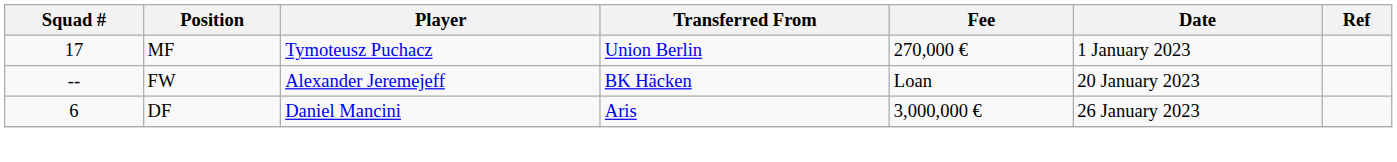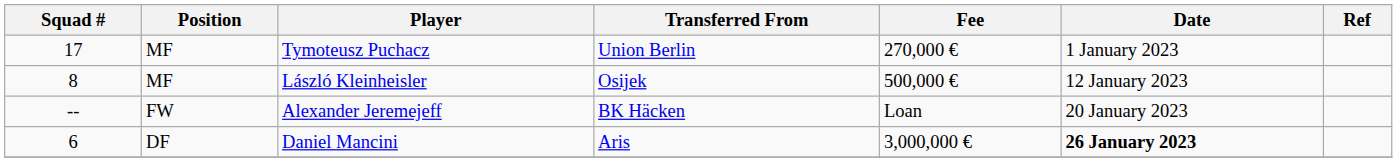 <table class="wikitable sortable" style="width:90%; text-align:center; font-size:95%; text-align:left;">
 <tr>
 <th><strong>Squad #</strong></th>
 <th><strong>Position</strong></th>
 <th><strong>Player</strong></th>
 <th><strong>Transferred From</strong></th>
 <th><strong>Fee</strong></th>
 <th><strong>Date</strong></th>
 <th><strong>Ref</strong></th>
 </tr>
 <tr>
 <td align="center">17</td>
 <td>MF</td>
 <td> <a href='#'>Tymoteusz Puchacz</a></td>
 <td> <a href='#'>Union Berlin</a></td>
 <td>270,000 €</td>
 <td>1 January 2023</td>
 <td></td>
 </tr>
 <tr>
+<td align="center">8</td>
+<td>MF</td>
+<td> <a href='#'>László Kleinheisler</a></td>
+<td> <a href='#'>Osijek</a></td>
+<td>500,000 €</td>
+<td>12 January 2023</td>
+<td></td>
+</tr>
+<tr>
 <td align="center">--</td>
 <td>FW</td>
 <td> <a href='#'>Alexander Jeremejeff</a></td>
 <td> <a href='#'>BK Häcken</a></td>
 <td>Loan</td>
 <td>20 January 2023</td>
 <td></td>
 </tr>
 <tr>
 <td align="center">6</td>
 <td>DF</td>
 <td> <a href='#'>Daniel Mancini</a></td>
 <td> <a href='#'>Aris</a></td>
 <td>3,000,000 €</td>
-<td>26 January 2023</td>
+<td><strong>26 January 2023</strong></td>
 <td></td>
 </tr>
 <tr>
 </tr>
 </table>
